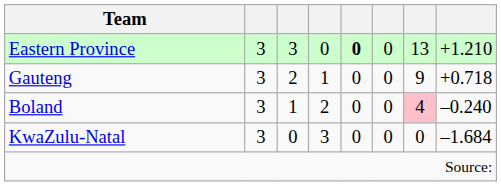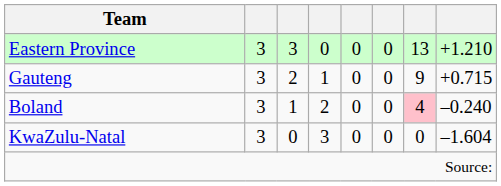 <table class="wikitable" style="text-align:center">
 <tr>
 <th width=200>Team</th>
 <th width=20></th>
 <th width=20></th>
 <th width=20></th>
 <th width=20></th>
 <th width=20></th>
 <th width=20></th>
 <th width=45></th>
 </tr>
 <tr style="background:#cfc">
 <td align="left"> <a href='#'>Eastern Province</a></td>
 <td>3</td>
 <td>3</td>
 <td>0</td>
-<td><strong>0</strong></td>
+<td>0</td>
 <td>0</td>
 <td>13</td>
 <td>+1.210</td>
 </tr>
 <tr>
 <td align="left"> <a href='#'>Gauteng</a></td>
 <td>3</td>
 <td>2</td>
 <td>1</td>
 <td>0</td>
 <td>0</td>
 <td>9</td>
-<td>+0.718</td>
+<td>+0.715</td>
 </tr>
 <tr>
 <td align="left"> <a href='#'>Boland</a></td>
 <td>3</td>
 <td>1</td>
 <td>2</td>
 <td>0</td>
 <td>0</td>
 <td style="background: pink;">4</td>
 <td>–0.240</td>
 </tr>
 <tr>
 <td align="left"> <a href='#'>KwaZulu-Natal</a></td>
 <td>3</td>
 <td>0</td>
 <td>3</td>
 <td>0</td>
 <td>0</td>
 <td>0</td>
-<td>–1.684</td>
+<td>–1.604</td>
 </tr>
 <tr>
 <td align="right" colspan="8"><small>Source: </small></td>
 </tr>
 </table>
